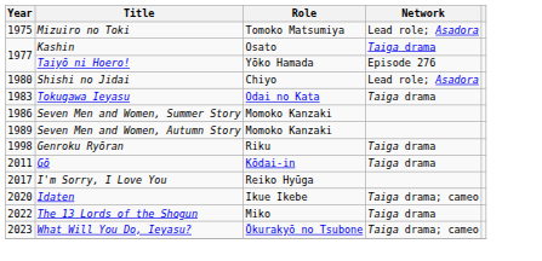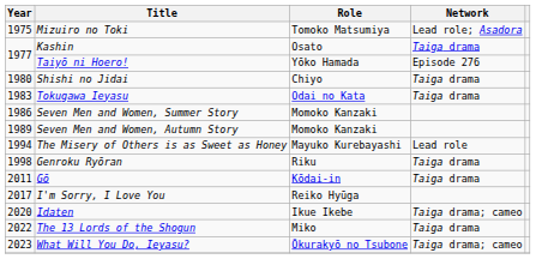 <table class="wikitable sortable">
 <tr>
 <th>Year</th>
 <th>Title</th>
 <th>Role</th>
 <th>Network</th>
 <th class="unsortable"></th>
 </tr>
 <tr>
 <td>1975</td>
 <td><em>Mizuiro no Toki</em></td>
 <td>Tomoko Matsumiya</td>
 <td>Lead role; <em><a href='#'>Asadora</a></em></td>
 <td></td>
 </tr>
 <tr>
 <td rowspan=2>1977</td>
 <td><em>Kashin</em></td>
 <td>Osato</td>
 <td><a href='#'><em>Taiga</em> drama</a></td>
 <td></td>
 </tr>
 <tr>
 <td><em><a href='#'>Taiyō ni Hoero!</a></em></td>
 <td>Yōko Hamada</td>
 <td>Episode 276</td>
 <td></td>
 </tr>
 <tr>
 <td>1980</td>
 <td><em>Shishi no Jidai</em></td>
 <td>Chiyo</td>
-<td>Lead role; <em><a href='#'>Asadora</a></em></td>
+<td><em>Taiga</em> drama</td>
 <td></td>
 </tr>
 <tr>
 <td>1983</td>
 <td><em><a href='#'>Tokugawa Ieyasu</a></em></td>
 <td><a href='#'>Odai no Kata</a></td>
 <td><em>Taiga</em> drama</td>
 <td></td>
 </tr>
 <tr>
 <td>1986</td>
 <td><em>Seven Men and Women, Summer Story</em></td>
 <td>Momoko Kanzaki</td>
 <td></td>
 <td></td>
 </tr>
 <tr>
 <td>1989</td>
 <td><em>Seven Men and Women, Autumn Story</em></td>
 <td>Momoko Kanzaki</td>
 <td></td>
+<td></td>
+</tr>
+<tr>
+<td>1994</td>
+<td><em>The Misery of Others is as Sweet as Honey</em></td>
+<td>Mayuko Kurebayashi</td>
+<td>Lead role</td>
 <td></td>
 </tr>
 <tr>
 <td>1998</td>
 <td><em>Genroku Ryōran</em></td>
 <td>Riku</td>
 <td><em>Taiga</em> drama</td>
 <td></td>
 </tr>
 <tr>
 <td>2011</td>
 <td><em><a href='#'>Gō</a></em></td>
 <td><a href='#'>Kōdai-in</a></td>
 <td><em>Taiga</em> drama</td>
 <td></td>
 </tr>
 <tr>
 <td>2017</td>
 <td><em>I'm Sorry, I Love You</em></td>
 <td>Reiko Hyūga</td>
 <td></td>
 <td></td>
 </tr>
 <tr>
 <td>2020</td>
 <td><em><a href='#'>Idaten</a></em></td>
 <td>Ikue Ikebe</td>
 <td><em>Taiga</em> drama; cameo</td>
 <td></td>
 </tr>
 <tr>
 <td>2022</td>
 <td><em><a href='#'>The 13 Lords of the Shogun</a></em></td>
 <td>Miko</td>
 <td><em>Taiga</em> drama</td>
 <td></td>
 </tr>
 <tr>
 <td>2023</td>
 <td><em><a href='#'>What Will You Do, Ieyasu?</a></em></td>
 <td><a href='#'>Ōkurakyō no Tsubone</a></td>
 <td><em>Taiga</em> drama; cameo</td>
 <td></td>
 </tr>
 <tr>
 </tr>
 </table>
